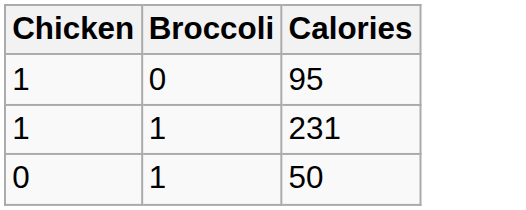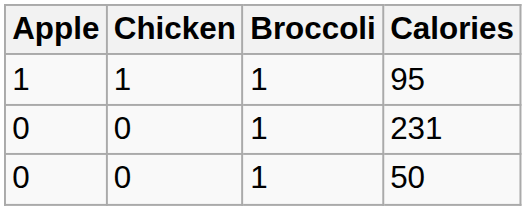 <table class="wikitable floatleft">
 <tr>
+<th>Apple</th>
 <th>Chicken</th>
 <th>Broccoli</th>
 <th>Calories</th>
 </tr>
 <tr>
 <td>1</td>
-<td>0</td>
+<td>1</td>
+<td>1</td>
 <td>95</td>
 </tr>
 <tr>
-<td>1</td>
+<td>0</td>
+<td>0</td>
 <td>1</td>
 <td>231</td>
 </tr>
 <tr>
 <td>0</td>
+<td>0</td>
 <td>1</td>
 <td>50</td>
 </tr>
 </table>
